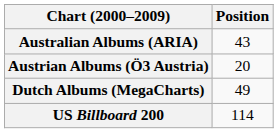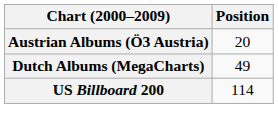 <table class="wikitable sortable plainrowheaders">
 <tr>
 <th scope="col">Chart (2000–2009)</th>
 <th scope="col">Position</th>
-</tr>
-<tr>
-<th scope="row">Australian Albums (ARIA)</th>
-<td style="text-align:center;">43</td>
 </tr>
 <tr>
 <th scope="row">Austrian Albums (Ö3 Austria)</th>
 <td style="text-align:center;">20</td>
 </tr>
 <tr>
 <th scope="row">Dutch Albums (MegaCharts)</th>
 <td style="text-align:center;">49</td>
 </tr>
 <tr>
 <th scope="row">US <em>Billboard</em> 200</th>
 <td style="text-align:center;">114</td>
 </tr>
 </table>
